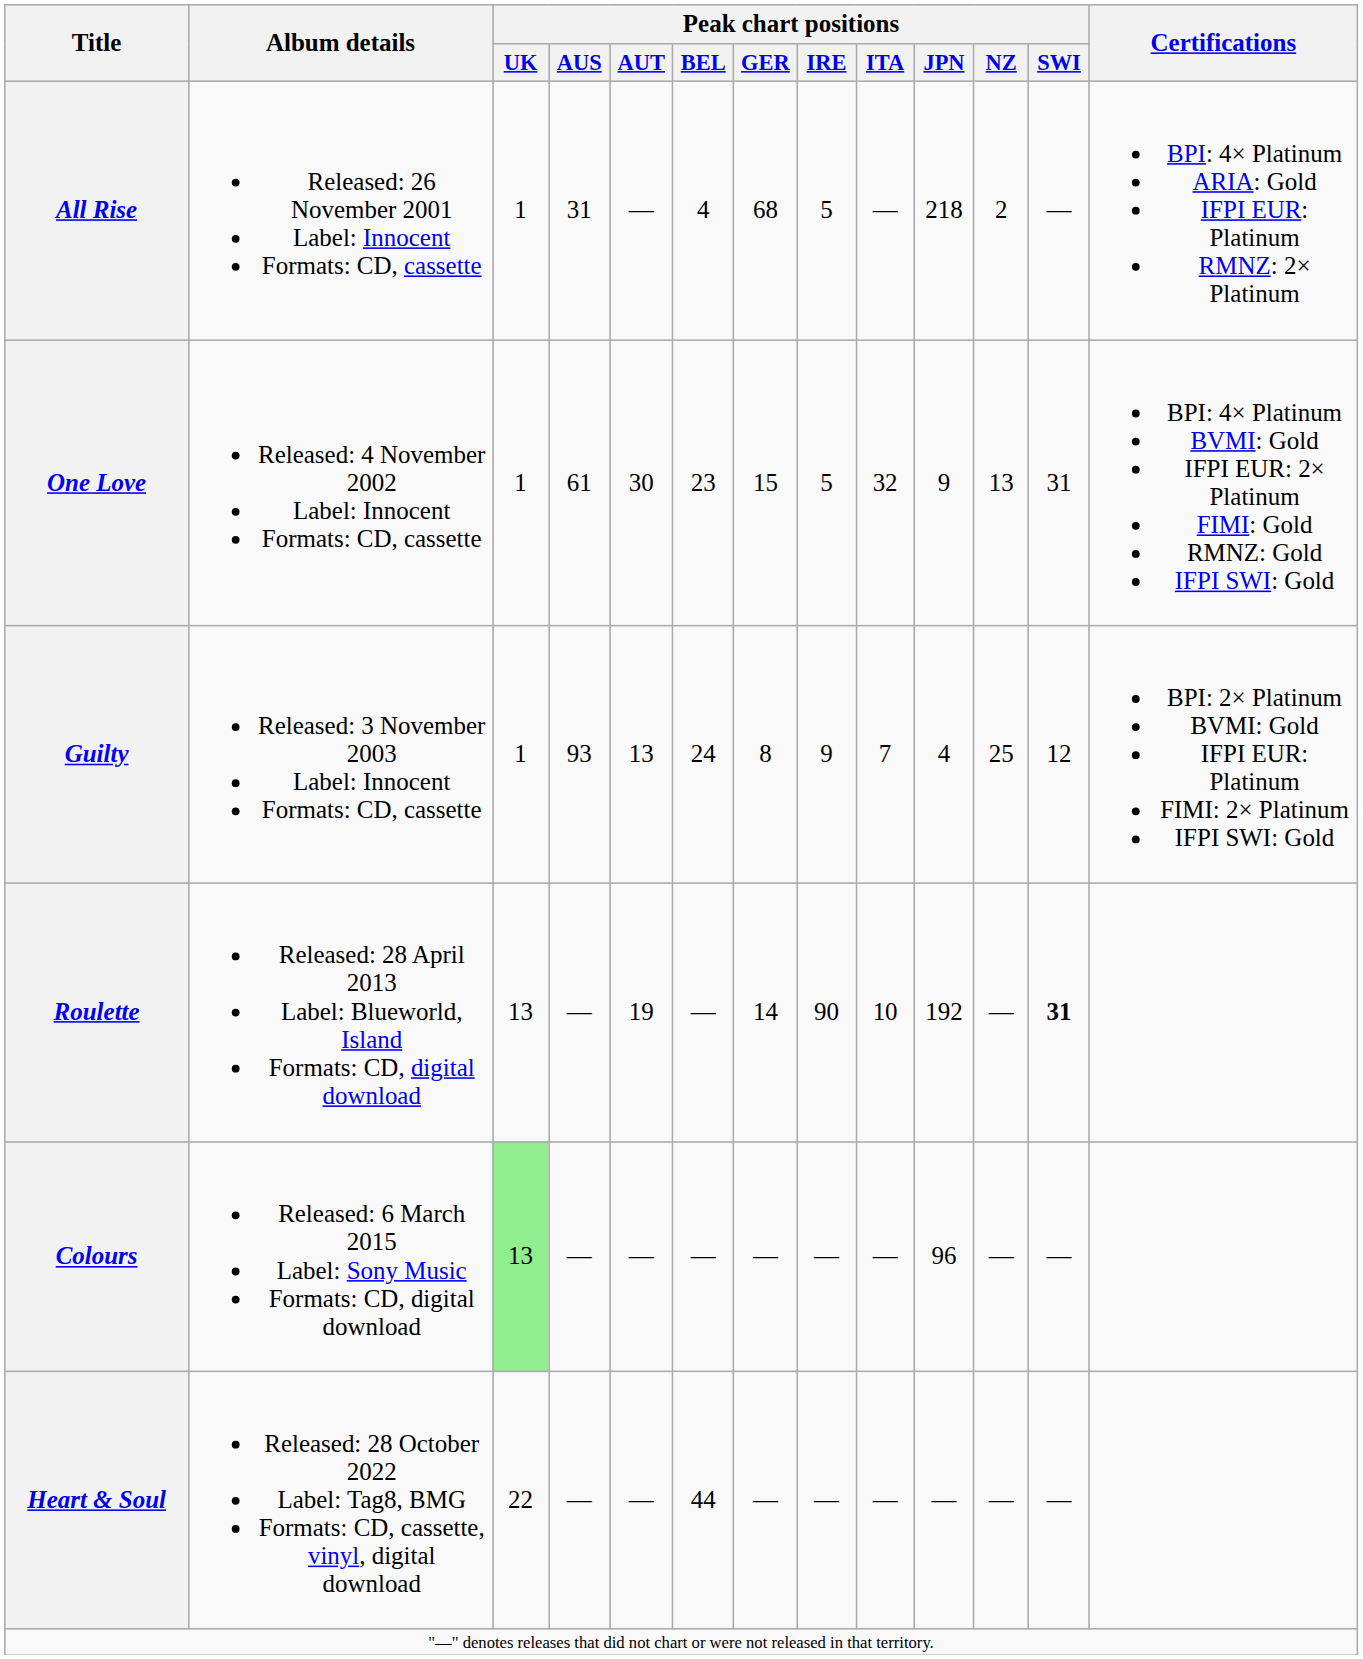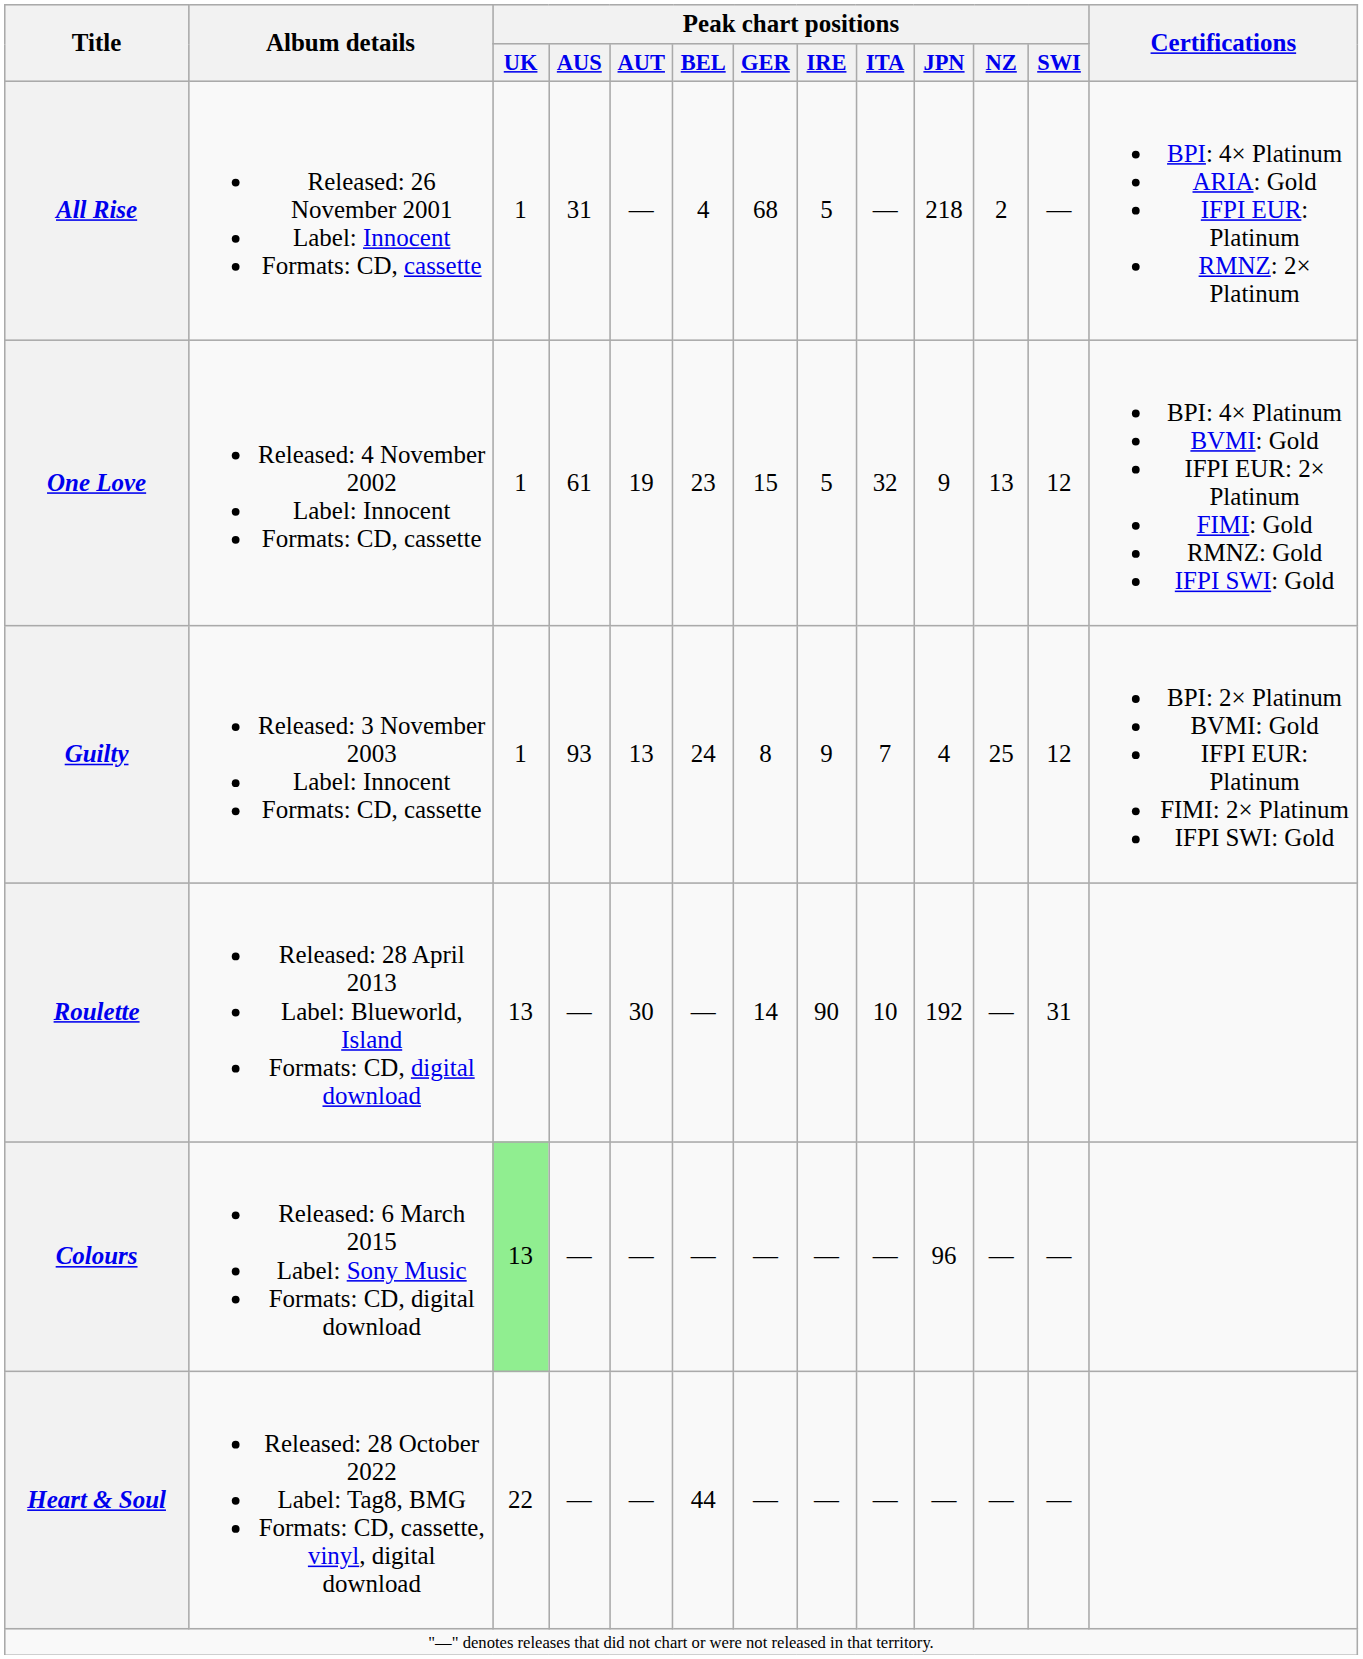 <table class="wikitable plainrowheaders" style="text-align:center;" border="1">
 <tr>
 <th scope="col" rowspan="2" style="width:10em;">Title</th>
 <th scope="col" rowspan="2" style="width:16em;">Album details</th>
 <th scope="col" colspan="10">Peak chart positions</th>
 <th scope="col" rowspan="2" style="width:14em;"><a href='#'>Certifications</a></th>
 </tr>
 <tr>
 <th scope="col" style="width:2.5em;font-size:90%;"><a href='#'>UK</a><br></th>
 <th scope="col" style="width:2.5em;font-size:90%;"><a href='#'>AUS</a><br></th>
 <th scope="col" style="width:2.5em;font-size:90%;"><a href='#'>AUT</a><br></th>
 <th scope="col" style="width:2.5em;font-size:90%;"><a href='#'>BEL</a><br></th>
 <th scope="col" style="width:2.5em;font-size:90%;"><a href='#'>GER</a><br></th>
 <th scope="col" style="width:2.5em;font-size:90%;"><a href='#'>IRE</a><br></th>
 <th scope="col" style="width:2.5em;font-size:90%;"><a href='#'>ITA</a><br></th>
 <th scope="col" style="width:2.5em;font-size:90%;"><a href='#'>JPN</a><br></th>
 <th scope="col" style="width:2.5em;font-size:90%;"><a href='#'>NZ</a><br></th>
 <th scope="col" style="width:2.5em;font-size:90%;"><a href='#'>SWI</a><br></th>
 </tr>
 <tr>
 <th scope="row"><em><a href='#'>All Rise</a></em></th>
 <td><br><ul><li>Released: 26 November 2001</li><li>Label: <a href='#'>Innocent</a></li><li>Formats: CD, <a href='#'>cassette</a></li></ul></td>
 <td>1</td>
 <td>31</td>
 <td>—</td>
 <td>4</td>
 <td>68</td>
 <td>5</td>
 <td>—</td>
 <td>218</td>
 <td>2</td>
 <td>—</td>
 <td><br><ul><li><a href='#'>BPI</a>: 4× Platinum</li><li><a href='#'>ARIA</a>: Gold</li><li><a href='#'>IFPI EUR</a>: Platinum</li><li><a href='#'>RMNZ</a>: 2× Platinum</li></ul></td>
 </tr>
 <tr>
 <th scope="row"><em><a href='#'>One Love</a></em></th>
 <td><br><ul><li>Released: 4 November 2002</li><li>Label: Innocent</li><li>Formats: CD, cassette</li></ul></td>
 <td>1</td>
 <td>61</td>
-<td>30</td>
+<td>19</td>
 <td>23</td>
 <td>15</td>
 <td>5</td>
 <td>32</td>
 <td>9</td>
 <td>13</td>
-<td>31</td>
+<td>12</td>
 <td><br><ul><li>BPI: 4× Platinum</li><li><a href='#'>BVMI</a>: Gold</li><li>IFPI EUR: 2× Platinum</li><li><a href='#'>FIMI</a>: Gold</li><li>RMNZ: Gold</li><li><a href='#'>IFPI SWI</a>: Gold</li></ul></td>
 </tr>
 <tr>
 <th scope="row"><em><a href='#'>Guilty</a></em></th>
 <td><br><ul><li>Released: 3 November 2003</li><li>Label: Innocent</li><li>Formats: CD, cassette</li></ul></td>
 <td>1</td>
 <td>93</td>
 <td>13</td>
 <td>24</td>
 <td>8</td>
 <td>9</td>
 <td>7</td>
 <td>4</td>
 <td>25</td>
 <td>12</td>
 <td><br><ul><li>BPI: 2× Platinum</li><li>BVMI: Gold</li><li>IFPI EUR: Platinum</li><li>FIMI: 2× Platinum</li><li>IFPI SWI: Gold</li></ul></td>
 </tr>
 <tr>
 <th scope="row"><em><a href='#'>Roulette</a></em></th>
 <td><br><ul><li>Released: 28 April 2013</li><li>Label: Blueworld, <a href='#'>Island</a></li><li>Formats: CD, <a href='#'>digital download</a></li></ul></td>
 <td>13</td>
 <td>—</td>
-<td>19</td>
+<td>30</td>
 <td>—</td>
 <td>14</td>
 <td>90</td>
 <td>10</td>
 <td>192</td>
 <td>—</td>
-<td><strong>31</strong></td>
+<td>31</td>
 <td></td>
 </tr>
 <tr>
 <th scope="row"><em><a href='#'>Colours</a></em></th>
 <td><br><ul><li>Released: 6 March 2015</li><li>Label: <a href='#'>Sony Music</a></li><li>Formats: CD, digital download</li></ul></td>
 <td style="background: lightgreen;">13</td>
 <td>—</td>
 <td>—</td>
 <td>—</td>
 <td>—</td>
 <td>—</td>
 <td>—</td>
 <td>96</td>
 <td>—</td>
 <td>—</td>
 <td></td>
 </tr>
 <tr>
 <th scope="row"><em><a href='#'>Heart & Soul</a></em></th>
 <td><br><ul><li>Released: 28 October 2022</li><li>Label: Tag8, BMG</li><li>Formats: CD, cassette, <a href='#'>vinyl</a>, digital download</li></ul></td>
 <td>22</td>
 <td>—</td>
 <td>—</td>
 <td>44</td>
 <td>—</td>
 <td>—</td>
 <td>—</td>
 <td>—</td>
 <td>—</td>
 <td>—</td>
 <td></td>
 </tr>
 <tr>
 <td align="center" colspan="15" style="font-size:8pt">"—" denotes releases that did not chart or were not released in that territory.</td>
 </tr>
 </table>
